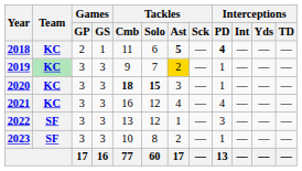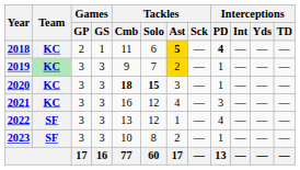 <table class="wikitable" style="text-align: center;">
 <tr>
 <th rowspan="2">Year</th>
 <th rowspan="2">Team</th>
 <th colspan="2">Games</th>
 <th colspan="4">Tackles</th>
 <th colspan="4">Interceptions</th>
 </tr>
 <tr>
 <th>GP</th>
 <th>GS</th>
 <th>Cmb</th>
 <th>Solo</th>
 <th>Ast</th>
 <th>Sck</th>
 <th>PD</th>
 <th>Int</th>
 <th>Yds</th>
 <th>TD</th>
 </tr>
 <tr>
 <th><a href='#'>2018</a></th>
 <th><a href='#'>KC</a></th>
 <td>2</td>
 <td>1</td>
 <td>11</td>
 <td>6</td>
-<td><strong>5</strong></td>
+<td style="background: gold;"><strong>5</strong></td>
 <td>—</td>
 <td><strong>4</strong></td>
 <td>—</td>
 <td>—</td>
 <td>—</td>
 </tr>
 <tr>
 <th><a href='#'>2019</a></th>
 <th style="background:#afe6ba; width:3em;"><a href='#'>KC</a></th>
 <td>3</td>
 <td>3</td>
 <td>9</td>
 <td>7</td>
 <td style="background: gold;">2</td>
 <td>—</td>
 <td>1</td>
 <td>—</td>
 <td>—</td>
 <td>—</td>
 </tr>
 <tr>
 <th><a href='#'>2020</a></th>
 <th><a href='#'>KC</a></th>
 <td>3</td>
 <td>3</td>
 <td><strong>18</strong></td>
 <td><strong>15</strong></td>
 <td>3</td>
 <td>—</td>
 <td>1</td>
 <td>—</td>
 <td>—</td>
 <td>—</td>
 </tr>
 <tr>
 <th><a href='#'>2021</a></th>
 <th><a href='#'>KC</a></th>
 <td>3</td>
 <td>3</td>
 <td>16</td>
 <td>12</td>
 <td>4</td>
 <td>—</td>
-<td>4</td>
+<td>3</td>
 <td>—</td>
 <td>—</td>
 <td>—</td>
 </tr>
 <tr>
 <th><a href='#'>2022</a></th>
 <th><a href='#'>SF</a></th>
 <td>3</td>
 <td>3</td>
 <td>13</td>
 <td>12</td>
 <td>1</td>
 <td>—</td>
-<td>3</td>
+<td>4</td>
 <td>—</td>
 <td>—</td>
 <td>—</td>
 </tr>
 <tr>
 <th><a href='#'>2023</a></th>
 <th><a href='#'>SF</a></th>
 <td>3</td>
 <td>3</td>
 <td>10</td>
 <td>8</td>
 <td>2</td>
 <td>—</td>
 <td>1</td>
 <td>—</td>
 <td>—</td>
 <td>—</td>
 </tr>
 <tr>
 <th colspan="2"></th>
 <th>17</th>
 <th>16</th>
 <th>77</th>
 <th>60</th>
 <th>17</th>
 <th>—</th>
 <th>13</th>
 <th>—</th>
 <th>—</th>
 <th>—</th>
 </tr>
 </table>
